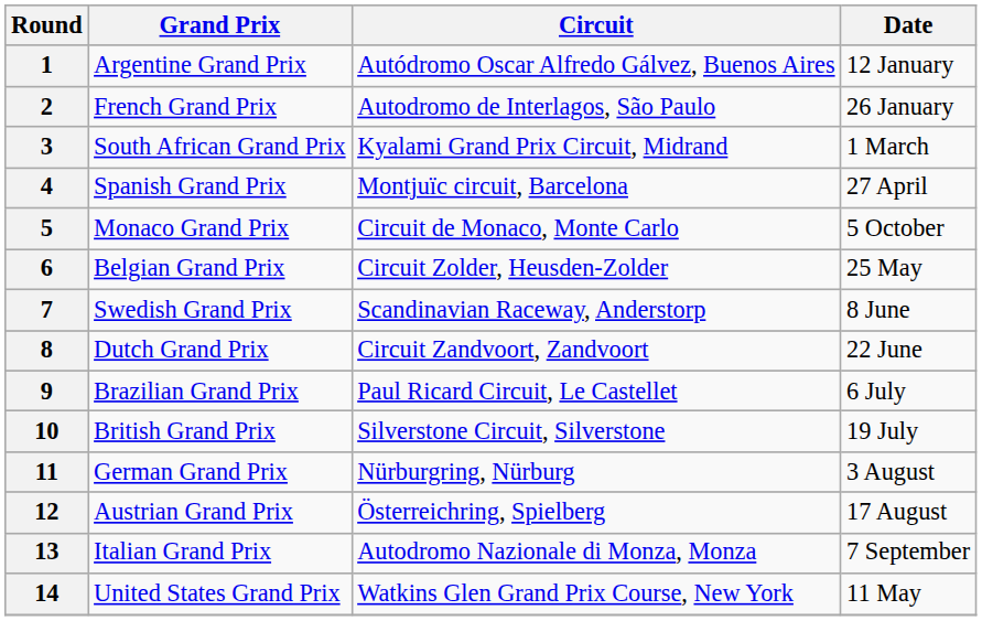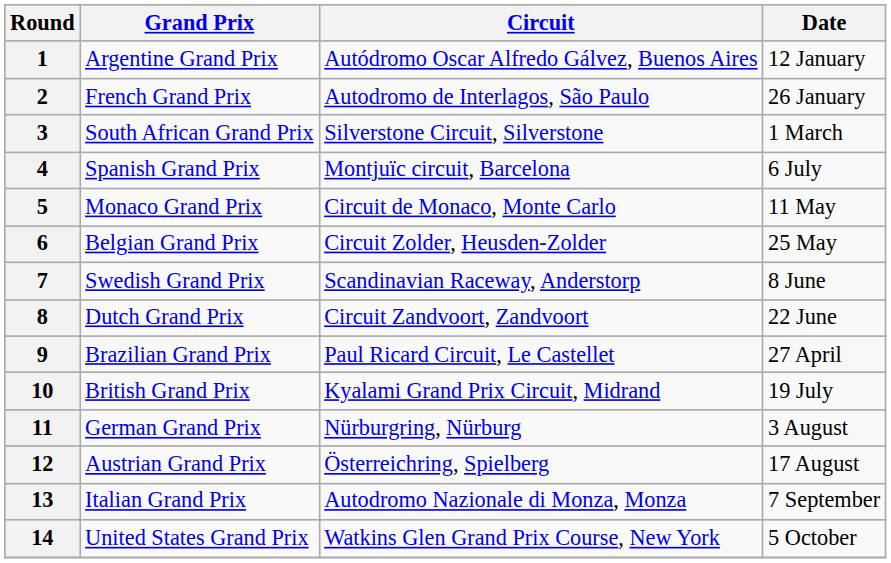 <table class="wikitable" style="font-size: 85%;">
 <tr>
 <th>Round</th>
 <th><a href='#'>Grand Prix</a></th>
 <th><a href='#'>Circuit</a></th>
 <th>Date</th>
 </tr>
 <tr>
 <th>1</th>
 <td><a href='#'>Argentine Grand Prix</a></td>
 <td> <a href='#'>Autódromo Oscar Alfredo Gálvez</a>, <a href='#'>Buenos Aires</a></td>
 <td>12 January</td>
 </tr>
 <tr>
 <th>2</th>
 <td><a href='#'>French Grand Prix</a></td>
 <td> <a href='#'>Autodromo de Interlagos</a>, <a href='#'>São Paulo</a></td>
 <td>26 January</td>
 </tr>
 <tr>
 <th>3</th>
 <td><a href='#'>South African Grand Prix</a></td>
-<td> <a href='#'>Kyalami Grand Prix Circuit</a>, <a href='#'>Midrand</a></td>
+<td> <a href='#'>Silverstone Circuit</a>, <a href='#'>Silverstone</a></td>
 <td>1 March</td>
 </tr>
 <tr>
 <th>4</th>
 <td><a href='#'>Spanish Grand Prix</a></td>
 <td> <a href='#'>Montjuïc circuit</a>, <a href='#'>Barcelona</a></td>
-<td>27 April</td>
+<td>6 July</td>
 </tr>
 <tr>
 <th>5</th>
 <td><a href='#'>Monaco Grand Prix</a></td>
 <td> <a href='#'>Circuit de Monaco</a>, <a href='#'>Monte Carlo</a></td>
-<td>5 October</td>
+<td>11 May</td>
 </tr>
 <tr>
 <th>6</th>
 <td><a href='#'>Belgian Grand Prix</a></td>
 <td> <a href='#'>Circuit Zolder</a>, <a href='#'>Heusden-Zolder</a></td>
 <td>25 May</td>
 </tr>
 <tr>
 <th>7</th>
 <td><a href='#'>Swedish Grand Prix</a></td>
 <td> <a href='#'>Scandinavian Raceway</a>, <a href='#'>Anderstorp</a></td>
 <td>8 June</td>
 </tr>
 <tr>
 <th>8</th>
 <td><a href='#'>Dutch Grand Prix</a></td>
 <td> <a href='#'>Circuit Zandvoort</a>, <a href='#'>Zandvoort</a></td>
 <td>22 June</td>
 </tr>
 <tr>
 <th>9</th>
 <td><a href='#'>Brazilian Grand Prix</a></td>
 <td> <a href='#'>Paul Ricard Circuit</a>, <a href='#'>Le Castellet</a></td>
-<td>6 July</td>
+<td>27 April</td>
 </tr>
 <tr>
 <th>10</th>
 <td><a href='#'>British Grand Prix</a></td>
-<td> <a href='#'>Silverstone Circuit</a>, <a href='#'>Silverstone</a></td>
+<td> <a href='#'>Kyalami Grand Prix Circuit</a>, <a href='#'>Midrand</a></td>
 <td>19 July</td>
 </tr>
 <tr>
 <th>11</th>
 <td><a href='#'>German Grand Prix</a></td>
 <td> <a href='#'>Nürburgring</a>, <a href='#'>Nürburg</a></td>
 <td>3 August</td>
 </tr>
 <tr>
 <th>12</th>
 <td><a href='#'>Austrian Grand Prix</a></td>
 <td> <a href='#'>Österreichring</a>, <a href='#'>Spielberg</a></td>
 <td>17 August</td>
 </tr>
 <tr>
 <th>13</th>
 <td><a href='#'>Italian Grand Prix</a></td>
 <td> <a href='#'>Autodromo Nazionale di Monza</a>, <a href='#'>Monza</a></td>
 <td>7 September</td>
 </tr>
 <tr>
 <th>14</th>
 <td><a href='#'>United States Grand Prix</a></td>
 <td> <a href='#'>Watkins Glen Grand Prix Course</a>, <a href='#'>New York</a></td>
-<td>11 May</td>
+<td>5 October</td>
 </tr>
 <tr>
 </tr>
 </table>
